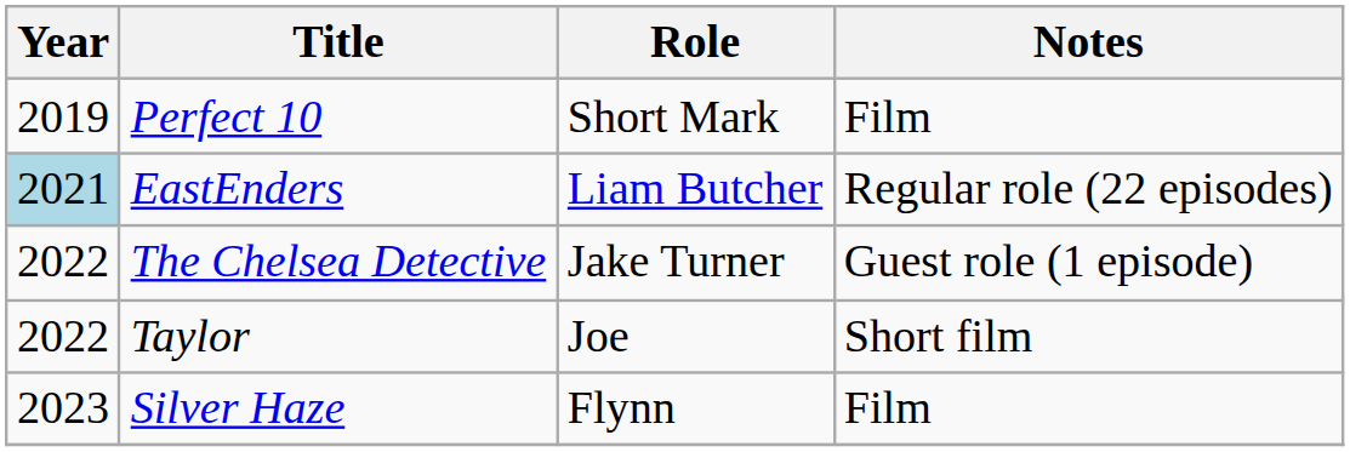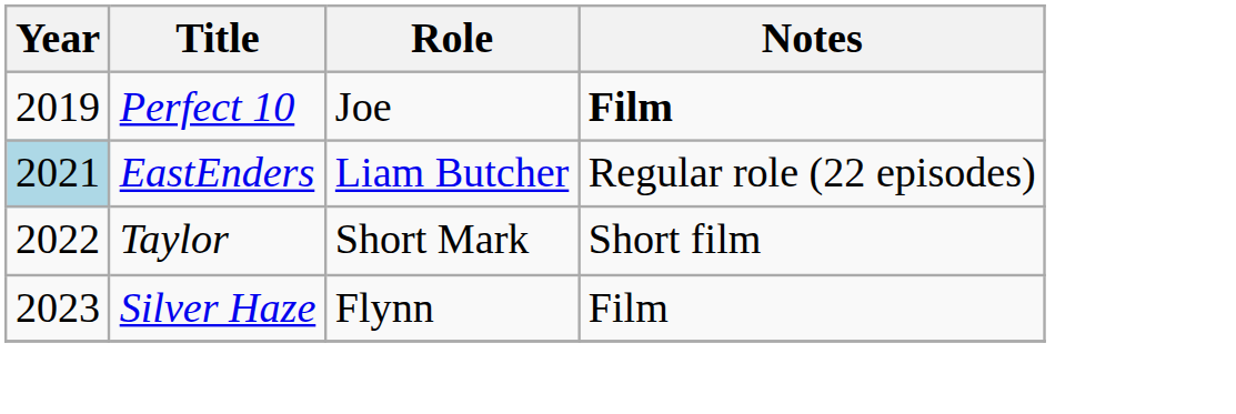 <table class="wikitable sortable plainrowheaders">
 <tr>
 <th scope="col">Year</th>
 <th scope="col">Title</th>
 <th scope="col">Role</th>
 <th scope="col" class="unsortable">Notes</th>
 </tr>
 <tr>
 <td>2019</td>
 <td><em><a href='#'>Perfect 10</a></em></td>
-<td>Short Mark</td>
-<td>Film</td>
+<td>Joe</td>
+<td><strong>Film</strong></td>
 </tr>
 <tr>
 <td style="background: lightblue;">2021</td>
 <td><em><a href='#'>EastEnders</a></em></td>
 <td><a href='#'>Liam Butcher</a></td>
 <td>Regular role (22 episodes)</td>
 </tr>
 <tr>
 <td>2022</td>
-<td><em><a href='#'>The Chelsea Detective</a></em></td>
-<td>Jake Turner</td>
-<td>Guest role (1 episode)</td>
-</tr>
-<tr>
-<td>2022</td>
 <td><em>Taylor</em></td>
-<td>Joe</td>
+<td>Short Mark</td>
 <td>Short film</td>
 </tr>
 <tr>
 <td>2023</td>
 <td><em><a href='#'>Silver Haze</a></em></td>
 <td>Flynn</td>
 <td>Film</td>
 </tr>
 <tr>
 </tr>
 </table>
